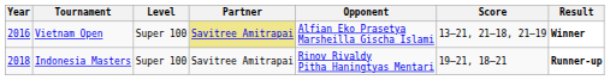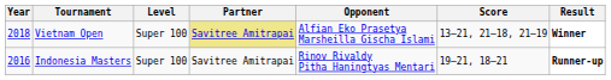 <table class="sortable wikitable" style="font-size: 90%;">
 <tr>
 <th>Year</th>
 <th>Tournament</th>
 <th>Level</th>
 <th>Partner</th>
 <th>Opponent</th>
 <th>Score</th>
 <th>Result</th>
 </tr>
 <tr>
-<td align="center"><a href='#'>2016</a></td>
+<td align="center"><a href='#'>2018</a></td>
 <td align="left"><a href='#'>Vietnam Open</a></td>
 <td align="left">Super 100</td>
 <td align="left" style="background: khaki;"> <a href='#'>Savitree Amitrapai</a></td>
 <td align="left"> <a href='#'>Alfian Eko Prasetya</a> <br>  <a href='#'>Marsheilla Gischa Islami</a></td>
 <td align="left">13–21, 21–18, 21–19</td>
 <td style="text-align:left; background:white"> <strong>Winner</strong></td>
 </tr>
 <tr>
-<td align="center"><a href='#'>2018</a></td>
+<td align="center"><a href='#'>2016</a></td>
 <td align="left"><a href='#'>Indonesia Masters</a></td>
 <td align="left">Super 100</td>
 <td align="left"> Savitree Amitrapai</td>
 <td align="left"> <a href='#'>Rinov Rivaldy</a> <br>  <a href='#'>Pitha Haningtyas Mentari</a></td>
 <td align="left">19–21, 18–21</td>
 <td style="text-align:left; background:white"> <strong>Runner-up</strong></td>
 </tr>
 </table>
